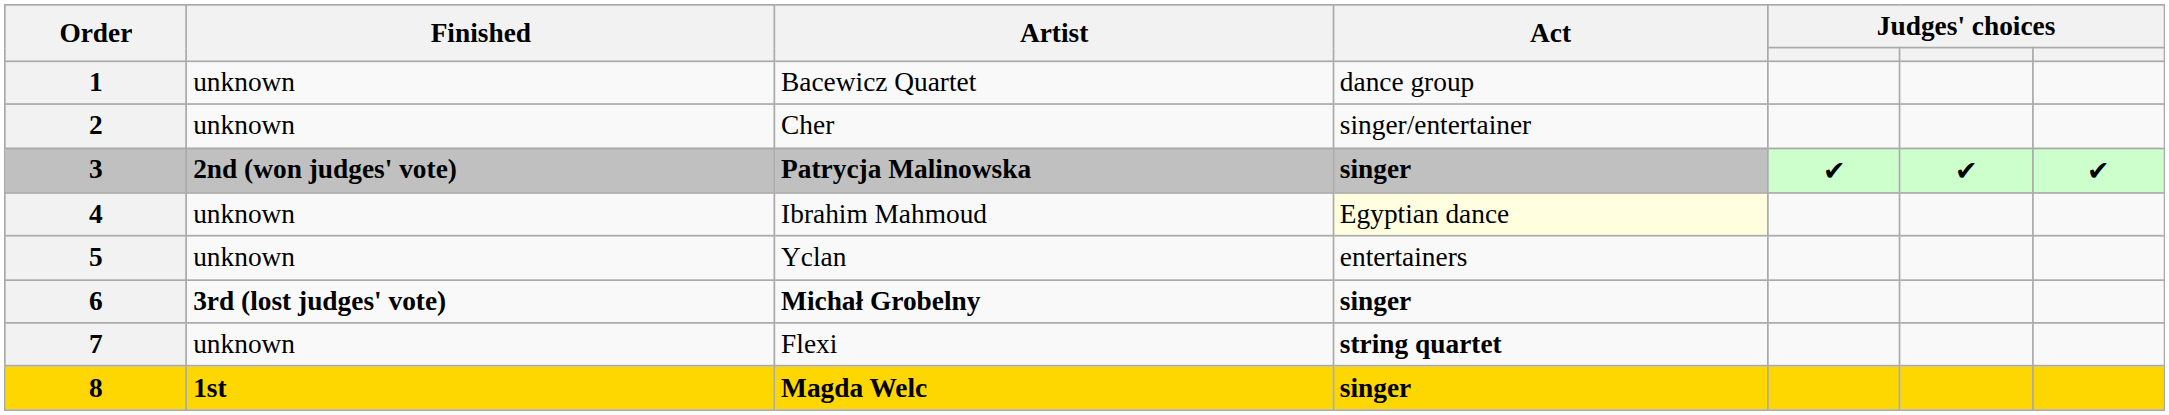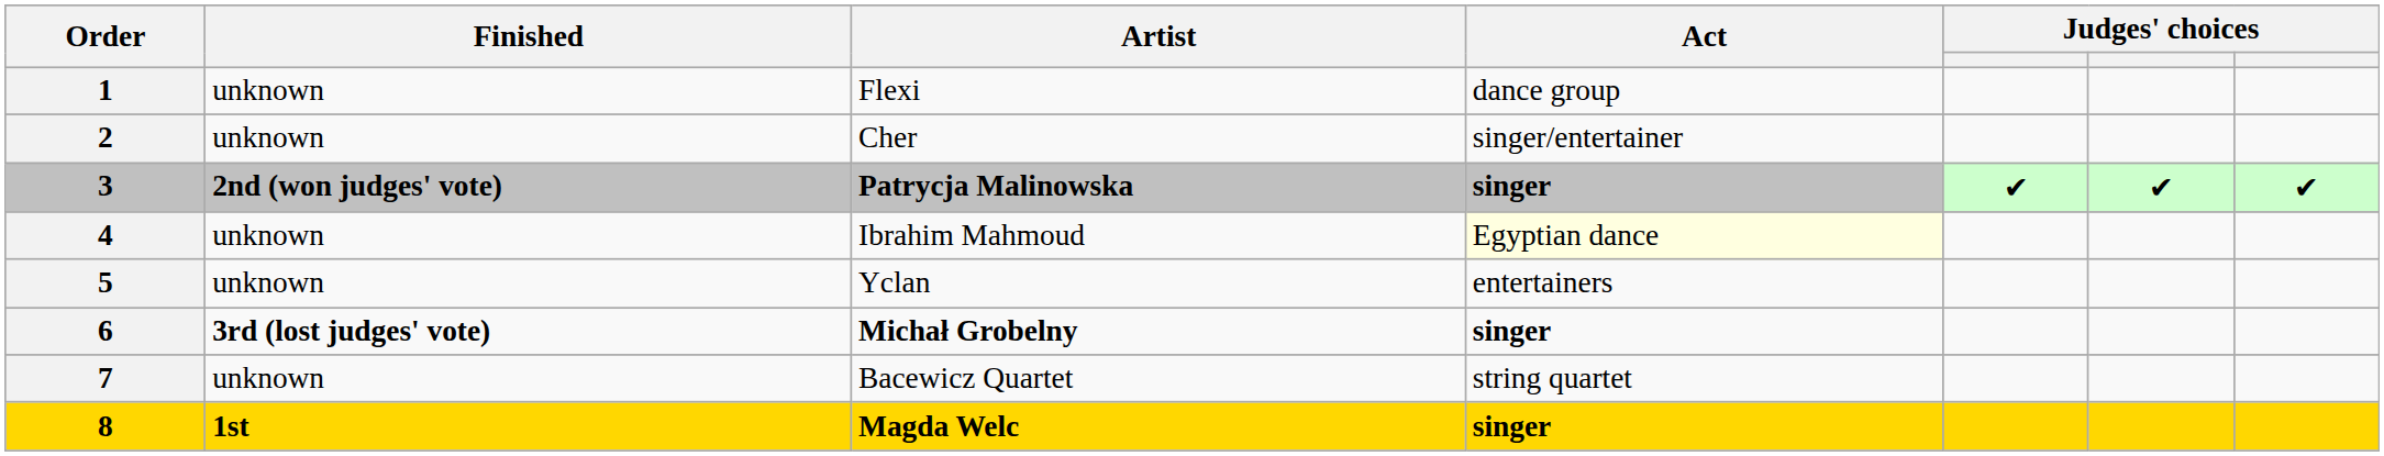 <table class="wikitable sortable" style="width:100%;">
 <tr>
 <th rowspan=2>Order</th>
 <th rowspan=2>Finished</th>
 <th rowspan=2 class="unsortable">Artist</th>
 <th rowspan=2 class="unsortable">Act</th>
 <th colspan=3 class="unsortable">Judges' choices</th>
 </tr>
 <tr>
 <th width="70"></th>
 <th width="70"></th>
 <th width="70"></th>
 </tr>
 <tr>
 <th>1</th>
 <td>unknown</td>
-<td>Bacewicz Quartet</td>
+<td>Flexi</td>
 <td>dance group</td>
 <td></td>
 <td></td>
 <td></td>
 </tr>
 <tr>
 <th>2</th>
 <td>unknown</td>
 <td>Cher</td>
 <td>singer/entertainer</td>
 <td></td>
 <td></td>
 <td></td>
 </tr>
 <tr>
 <th style="background:silver;">3</th>
 <td style="background:silver;"><strong>2nd (won judges' vote)</strong></td>
 <td style="background:silver;"><strong>Patrycja Malinowska</strong></td>
 <td style="background:silver;"><strong>singer</strong></td>
 <td style="background:#cfc; text-align:center;">✔</td>
 <td style="background:#cfc; text-align:center;">✔</td>
 <td style="background:#cfc; text-align:center;">✔</td>
 </tr>
 <tr>
 <th>4</th>
 <td>unknown</td>
 <td>Ibrahim Mahmoud</td>
 <td style="background: lightyellow;">Egyptian dance</td>
 <td></td>
 <td></td>
 <td></td>
 </tr>
 <tr>
 <th>5</th>
 <td>unknown</td>
 <td>Yclan</td>
 <td>entertainers</td>
 <td></td>
 <td></td>
 <td></td>
 </tr>
 <tr>
 <th>6</th>
 <td><strong>3rd (lost judges' vote)</strong></td>
 <td><strong>Michał Grobelny</strong></td>
 <td><strong>singer</strong></td>
 <td></td>
 <td></td>
 <td></td>
 </tr>
 <tr>
 <th>7</th>
 <td>unknown</td>
-<td>Flexi</td>
-<td><strong>string quartet</strong></td>
+<td>Bacewicz Quartet</td>
+<td>string quartet</td>
 <td></td>
 <td></td>
 <td></td>
 </tr>
 <tr>
 <th style="background:gold;">8</th>
 <td style="background:gold;"><strong>1st</strong></td>
 <td style="background:gold;"><strong>Magda Welc</strong></td>
 <td style="background:gold;"><strong>singer</strong></td>
 <td style="background:gold;"></td>
 <td style="background:gold;"></td>
 <td style="background:gold;"></td>
 </tr>
 </table>
